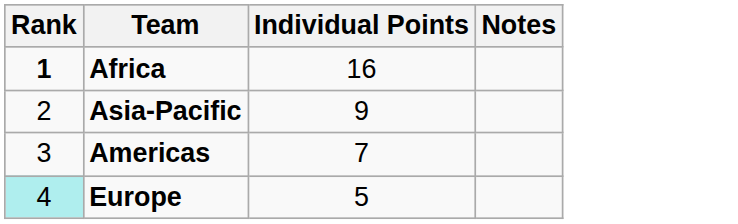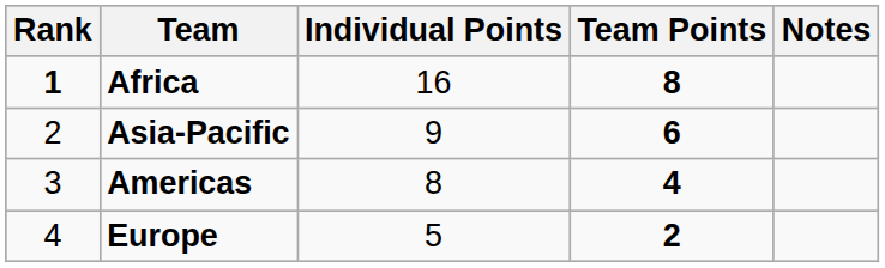 <table class="wikitable sortable" style="text-align:center">
 <tr>
 <th>Rank</th>
 <th>Team</th>
 <th>Individual Points</th>
+<th>Team Points</th>
 <th>Notes</th>
 </tr>
 <tr>
 <td><strong>1</strong></td>
 <td align="left"><strong>Africa</strong></td>
 <td>16</td>
+<td><strong>8</strong></td>
 <td></td>
 </tr>
 <tr>
 <td>2</td>
 <td align="left"><strong>Asia-Pacific</strong></td>
 <td>9</td>
+<td><strong>6</strong></td>
 <td></td>
 </tr>
 <tr>
 <td>3</td>
 <td align="left"><strong>Americas</strong></td>
-<td>7</td>
+<td>8</td>
+<td><strong>4</strong></td>
 <td></td>
 </tr>
 <tr>
-<td style="background: paleturquoise;">4</td>
+<td>4</td>
 <td align="left"><strong>Europe</strong></td>
 <td>5</td>
+<td><strong>2</strong></td>
 <td></td>
 </tr>
 </table>
